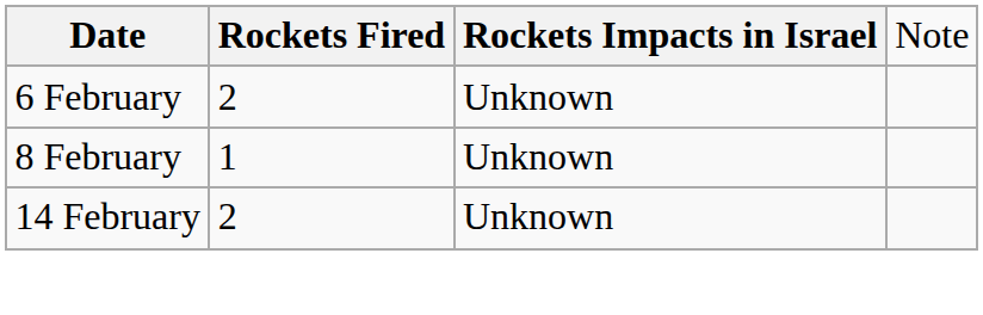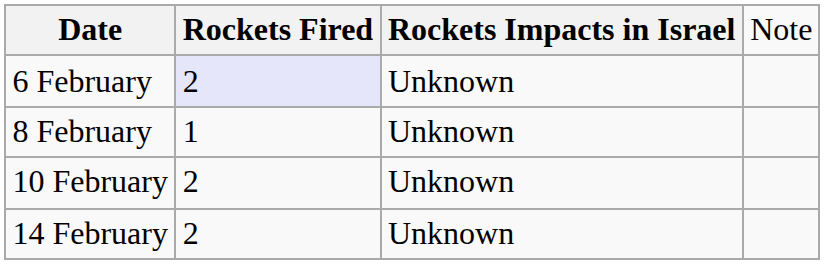 <table class="wikitable">
 <tr>
 <th>Date</th>
 <th>Rockets Fired</th>
 <th>Rockets Impacts in Israel</th>
 <td>Note</td>
 </tr>
 <tr>
 <td>6 February</td>
-<td>2</td>
+<td style="background: lavender;">2</td>
 <td>Unknown</td>
 <td></td>
 </tr>
 <tr>
 <td>8 February</td>
 <td>1</td>
 <td>Unknown</td>
 <td></td>
 </tr>
 <tr>
+<td>10 February</td>
+<td>2</td>
+<td>Unknown</td>
+<td></td>
+</tr>
+<tr>
 <td>14 February</td>
 <td>2</td>
 <td>Unknown</td>
 <td></td>
 </tr>
 </table>
